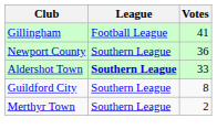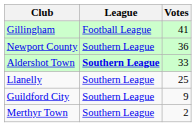 <table class=wikitable style=text-align:left>
 <tr>
 <th>Club</th>
 <th>League</th>
 <th>Votes</th>
 </tr>
 <tr bgcolor=ccffcc>
 <td><a href='#'>Gillingham</a></td>
 <td><a href='#'>Football League</a></td>
 <td align=right>41</td>
 </tr>
 <tr bgcolor=ccffcc>
 <td><a href='#'>Newport County</a></td>
 <td><a href='#'>Southern League</a></td>
 <td align=right>36</td>
 </tr>
 <tr bgcolor=ccffcc>
 <td><a href='#'>Aldershot Town</a></td>
 <td><strong><a href='#'>Southern League</a></strong></td>
 <td align=right>33</td>
 </tr>
 <tr>
+<td><a href='#'>Llanelly</a></td>
+<td><a href='#'>Southern League</a></td>
+<td align=right>25</td>
+</tr>
+<tr>
 <td><a href='#'>Guildford City</a></td>
 <td><a href='#'>Southern League</a></td>
-<td align=right>8</td>
+<td align=right>9</td>
 </tr>
 <tr>
 <td><a href='#'>Merthyr Town</a></td>
 <td><a href='#'>Southern League</a></td>
 <td align=right>2</td>
 </tr>
 </table>
